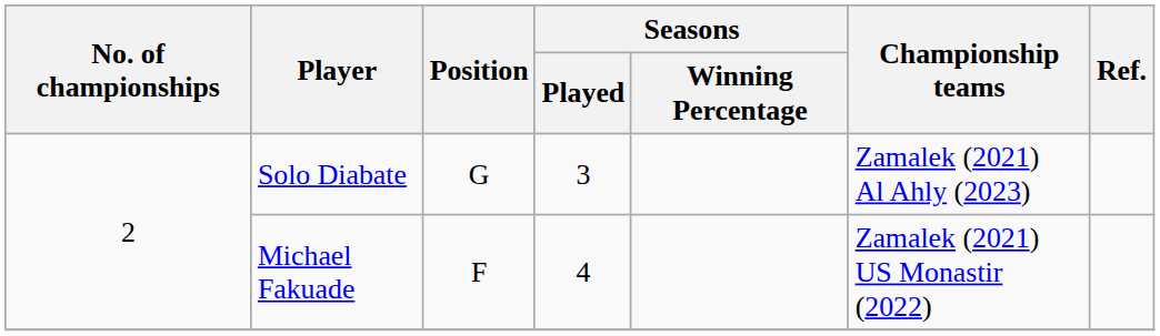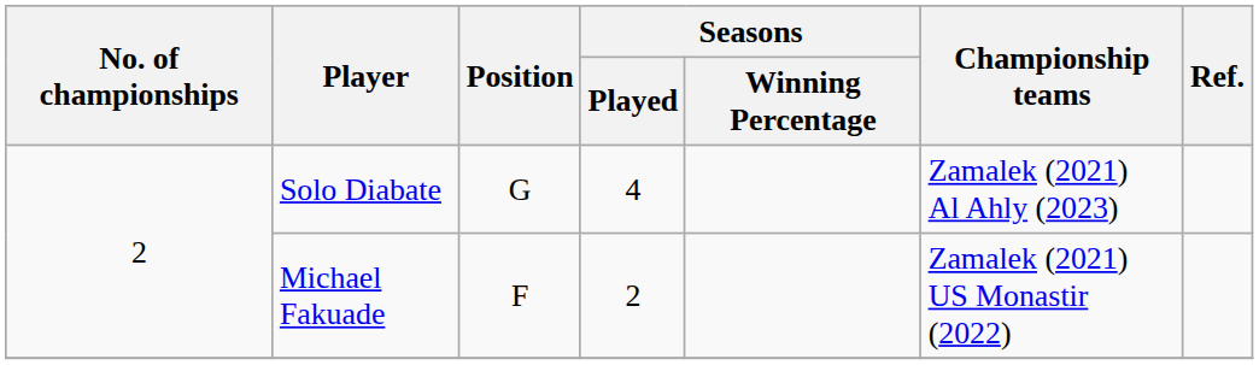 <table class="wikitable sortable" style="text-align:center;font-size:95%">
 <tr>
 <th rowspan="2">No. of championships</th>
 <th rowspan="2">Player</th>
 <th rowspan="2">Position</th>
 <th colspan="2">Seasons</th>
 <th rowspan="2">Championship teams</th>
 <th rowspan="2">Ref.</th>
 </tr>
 <tr>
 <th scope="col" width="30px">Played</th>
 <th>Winning Percentage</th>
 </tr>
 <tr>
 <td rowspan="2">2</td>
 <td align="left"> <a href='#'>Solo Diabate</a></td>
 <td>G</td>
-<td>3</td>
+<td>4</td>
 <td></td>
 <td align="left"><a href='#'>Zamalek</a> (<a href='#'>2021</a>)<br><a href='#'>Al Ahly</a> (<a href='#'>2023</a>)</td>
 <td></td>
 </tr>
 <tr>
 <td align="left"> <a href='#'>Michael Fakuade</a></td>
 <td>F</td>
-<td>4</td>
+<td>2</td>
 <td></td>
 <td align="left"><a href='#'>Zamalek</a> (<a href='#'>2021</a>)<br><a href='#'>US Monastir</a> (<a href='#'>2022</a>)</td>
 <td></td>
 </tr>
 <tr>
 </tr>
 </table>
